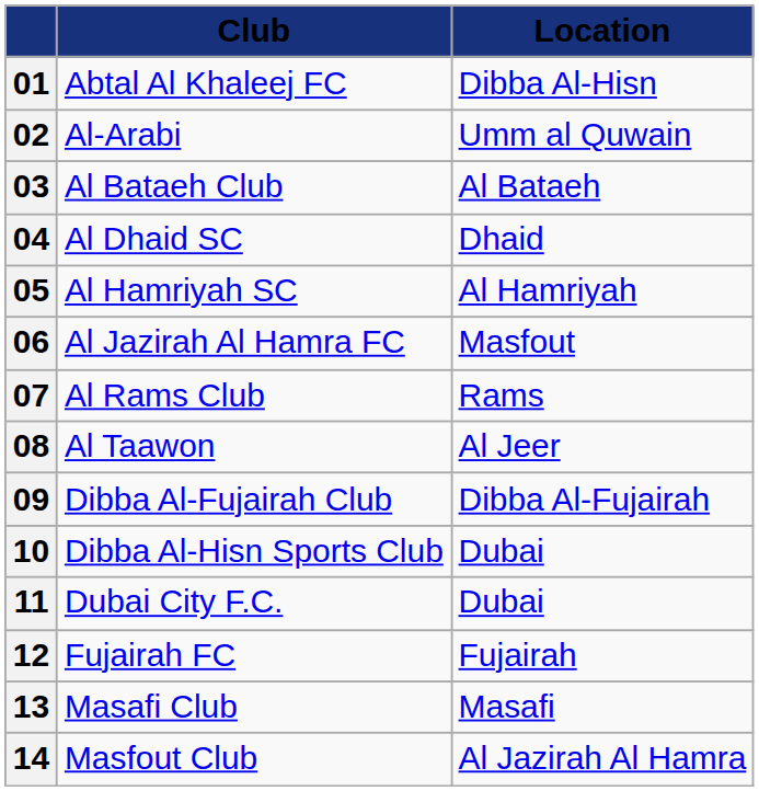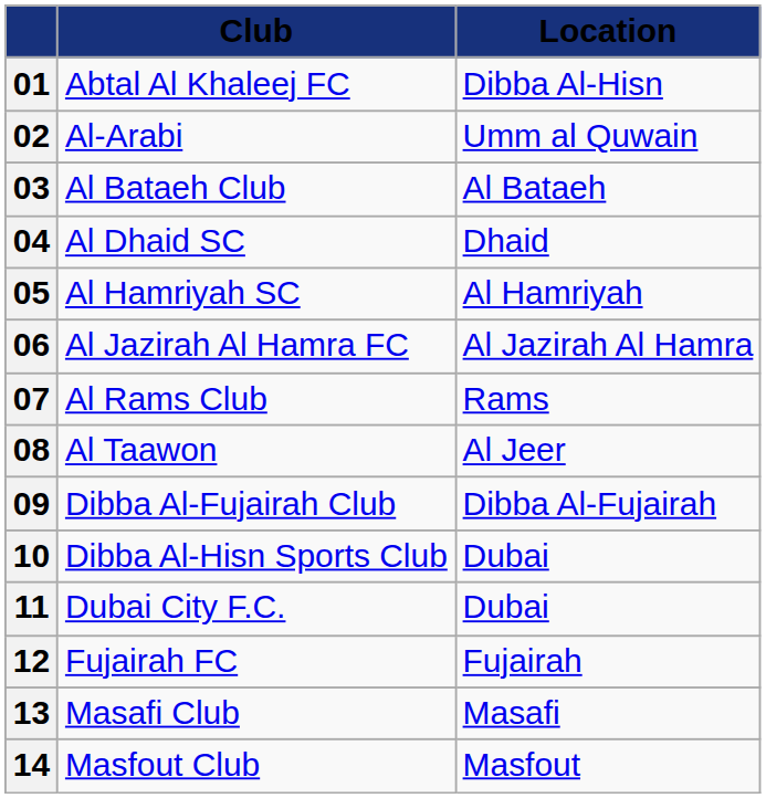 <table class="wikitable sortable" style="text-align:left">
 <tr>
 <th style="background:#17317c;"></th>
 <th style="background:#17317c;"><span>Club</span></th>
 <th style="background:#17317c;"><span>Location</span></th>
 </tr>
 <tr>
 <th>01</th>
 <td><a href='#'>Abtal Al Khaleej FC</a></td>
 <td><a href='#'>Dibba Al-Hisn</a></td>
 </tr>
 <tr>
 <th>02</th>
 <td><a href='#'>Al-Arabi</a></td>
 <td><a href='#'>Umm al Quwain</a></td>
 </tr>
 <tr>
 <th>03</th>
 <td><a href='#'>Al Bataeh Club</a></td>
 <td><a href='#'>Al Bataeh</a></td>
 </tr>
 <tr>
 <th>04</th>
 <td><a href='#'>Al Dhaid SC</a></td>
 <td><a href='#'>Dhaid</a></td>
 </tr>
 <tr>
 <th>05</th>
 <td><a href='#'>Al Hamriyah SC</a></td>
 <td><a href='#'>Al Hamriyah</a></td>
 </tr>
 <tr>
 <th>06</th>
 <td><a href='#'>Al Jazirah Al Hamra FC</a></td>
-<td><a href='#'>Masfout</a></td>
+<td><a href='#'>Al Jazirah Al Hamra</a></td>
 </tr>
 <tr>
 <th>07</th>
 <td><a href='#'>Al Rams Club</a></td>
 <td><a href='#'>Rams</a></td>
 </tr>
 <tr>
 <th>08</th>
 <td><a href='#'>Al Taawon</a></td>
 <td><a href='#'>Al Jeer</a></td>
 </tr>
 <tr>
 <th>09</th>
 <td><a href='#'>Dibba Al-Fujairah Club</a></td>
 <td><a href='#'>Dibba Al-Fujairah</a></td>
 </tr>
 <tr>
 <th>10</th>
 <td><a href='#'>Dibba Al-Hisn Sports Club</a></td>
 <td><a href='#'>Dubai</a></td>
 </tr>
 <tr>
 <th>11</th>
 <td><a href='#'>Dubai City F.C.</a></td>
 <td><a href='#'>Dubai</a></td>
 </tr>
 <tr>
 <th>12</th>
 <td><a href='#'>Fujairah FC</a></td>
 <td><a href='#'>Fujairah</a></td>
 </tr>
 <tr>
 <th>13</th>
 <td><a href='#'>Masafi Club</a></td>
 <td><a href='#'>Masafi</a></td>
 </tr>
 <tr>
 <th>14</th>
 <td><a href='#'>Masfout Club</a></td>
-<td><a href='#'>Al Jazirah Al Hamra</a></td>
+<td><a href='#'>Masfout</a></td>
 </tr>
 </table>
